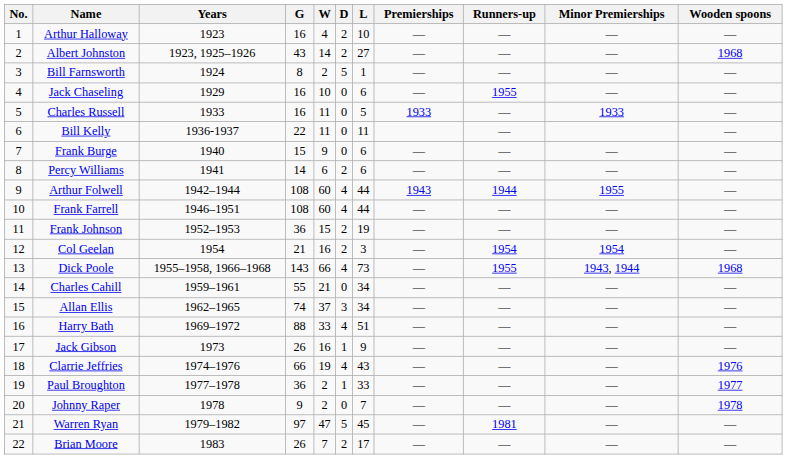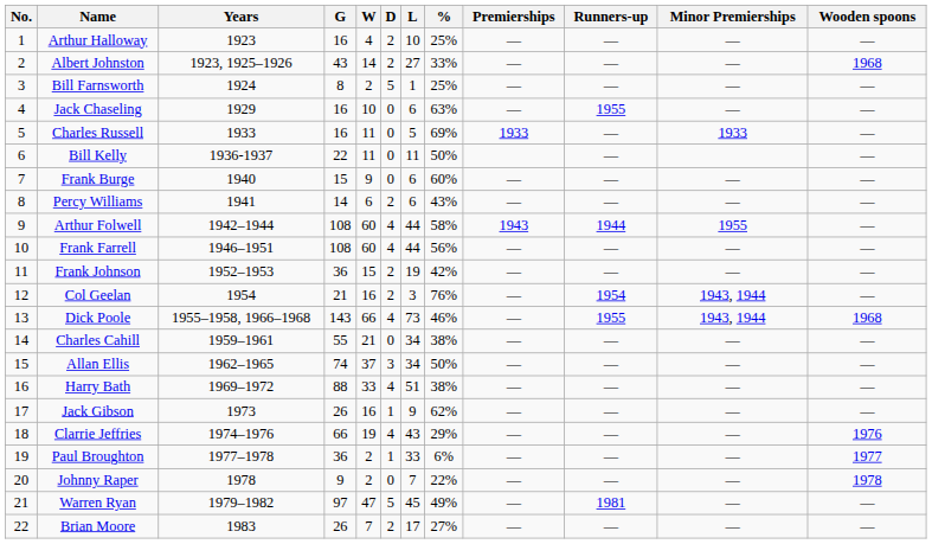 <table class="wikitable sortable" width="80%" style="text-align: center;">
 <tr>
 <th>No.</th>
 <th>Name</th>
 <th>Years</th>
 <th>G</th>
 <th>W</th>
 <th>D</th>
 <th>L</th>
+<th>%</th>
 <th>Premierships</th>
 <th>Runners-up</th>
 <th>Minor Premierships</th>
 <th>Wooden spoons</th>
 </tr>
 <tr>
 <td>1</td>
 <td><a href='#'>Arthur Halloway</a></td>
 <td>1923</td>
 <td>16</td>
 <td>4</td>
 <td>2</td>
 <td>10</td>
+<td>25%</td>
 <td>—</td>
 <td>—</td>
 <td>—</td>
 <td>—</td>
 </tr>
 <tr>
 <td>2</td>
 <td><a href='#'>Albert Johnston</a></td>
 <td>1923, 1925–1926</td>
 <td>43</td>
 <td>14</td>
 <td>2</td>
 <td>27</td>
+<td>33%</td>
 <td>—</td>
 <td>—</td>
 <td>—</td>
 <td><a href='#'>1968</a></td>
 </tr>
 <tr>
 <td>3</td>
 <td><a href='#'>Bill Farnsworth</a></td>
 <td>1924</td>
 <td>8</td>
 <td>2</td>
 <td>5</td>
 <td>1</td>
+<td>25%</td>
 <td>—</td>
 <td>—</td>
 <td>—</td>
 <td>—</td>
 </tr>
 <tr>
 <td>4</td>
 <td><a href='#'>Jack Chaseling</a></td>
 <td>1929</td>
 <td>16</td>
 <td>10</td>
 <td>0</td>
 <td>6</td>
+<td>63%</td>
 <td>—</td>
 <td><a href='#'>1955</a></td>
 <td>—</td>
 <td>—</td>
 </tr>
 <tr>
 <td>5</td>
 <td><a href='#'>Charles Russell</a></td>
 <td>1933</td>
 <td>16</td>
 <td>11</td>
 <td>0</td>
 <td>5</td>
+<td>69%</td>
 <td><a href='#'>1933</a></td>
 <td>—</td>
 <td><a href='#'>1933</a></td>
 <td>—</td>
 </tr>
 <tr>
 <td>6</td>
 <td><a href='#'>Bill Kelly</a></td>
 <td>1936-1937</td>
 <td>22</td>
 <td>11</td>
 <td>0</td>
 <td>11</td>
+<td>50%</td>
 <td></td>
 <td>—</td>
 <td></td>
 <td>—</td>
 </tr>
 <tr>
 <td>7</td>
 <td><a href='#'>Frank Burge</a></td>
 <td>1940</td>
 <td>15</td>
 <td>9</td>
 <td>0</td>
 <td>6</td>
+<td>60%</td>
 <td>—</td>
 <td>—</td>
 <td>—</td>
 <td>—</td>
 </tr>
 <tr>
 <td>8</td>
 <td><a href='#'>Percy Williams</a></td>
 <td>1941</td>
 <td>14</td>
 <td>6</td>
 <td>2</td>
 <td>6</td>
+<td>43%</td>
 <td>—</td>
 <td>—</td>
 <td>—</td>
 <td>—</td>
 </tr>
 <tr>
 <td>9</td>
 <td><a href='#'>Arthur Folwell</a></td>
 <td>1942–1944</td>
 <td>108</td>
 <td>60</td>
 <td>4</td>
 <td>44</td>
+<td>58%</td>
 <td><a href='#'>1943</a></td>
 <td><a href='#'>1944</a></td>
 <td><a href='#'>1955</a></td>
 <td>—</td>
 </tr>
 <tr>
 <td>10</td>
 <td><a href='#'>Frank Farrell</a></td>
 <td>1946–1951</td>
 <td>108</td>
 <td>60</td>
 <td>4</td>
 <td>44</td>
+<td>56%</td>
 <td>—</td>
 <td>—</td>
 <td>—</td>
 <td>—</td>
 </tr>
 <tr>
 <td>11</td>
 <td><a href='#'>Frank Johnson</a></td>
 <td>1952–1953</td>
 <td>36</td>
 <td>15</td>
 <td>2</td>
 <td>19</td>
+<td>42%</td>
 <td>—</td>
 <td>—</td>
 <td>—</td>
 <td>—</td>
 </tr>
 <tr>
 <td>12</td>
 <td><a href='#'>Col Geelan</a></td>
 <td>1954</td>
 <td>21</td>
 <td>16</td>
 <td>2</td>
 <td>3</td>
+<td>76%</td>
 <td>—</td>
 <td><a href='#'>1954</a></td>
-<td><a href='#'>1954</a></td>
+<td><a href='#'>1943</a>, <a href='#'>1944</a></td>
 <td>—</td>
 </tr>
 <tr>
 <td>13</td>
 <td><a href='#'>Dick Poole</a></td>
 <td>1955–1958, 1966–1968</td>
 <td>143</td>
 <td>66</td>
 <td>4</td>
 <td>73</td>
+<td>46%</td>
 <td>—</td>
 <td><a href='#'>1955</a></td>
 <td><a href='#'>1943</a>, <a href='#'>1944</a></td>
 <td><a href='#'>1968</a></td>
 </tr>
 <tr>
 <td>14</td>
 <td><a href='#'>Charles Cahill</a></td>
 <td>1959–1961</td>
 <td>55</td>
 <td>21</td>
 <td>0</td>
 <td>34</td>
+<td>38%</td>
 <td>—</td>
 <td>—</td>
 <td>—</td>
 <td>—</td>
 </tr>
 <tr>
 <td>15</td>
 <td><a href='#'>Allan Ellis</a></td>
 <td>1962–1965</td>
 <td>74</td>
 <td>37</td>
 <td>3</td>
 <td>34</td>
+<td>50%</td>
 <td>—</td>
 <td>—</td>
 <td>—</td>
 <td>—</td>
 </tr>
 <tr>
 <td>16</td>
 <td><a href='#'>Harry Bath</a></td>
 <td>1969–1972</td>
 <td>88</td>
 <td>33</td>
 <td>4</td>
 <td>51</td>
+<td>38%</td>
 <td>—</td>
 <td>—</td>
 <td>—</td>
 <td>—</td>
 </tr>
 <tr>
 <td>17</td>
 <td><a href='#'>Jack Gibson</a></td>
 <td>1973</td>
 <td>26</td>
 <td>16</td>
 <td>1</td>
 <td>9</td>
+<td>62%</td>
 <td>—</td>
 <td>—</td>
 <td>—</td>
 <td>—</td>
 </tr>
 <tr>
 <td>18</td>
 <td><a href='#'>Clarrie Jeffries</a></td>
 <td>1974–1976</td>
 <td>66</td>
 <td>19</td>
 <td>4</td>
 <td>43</td>
+<td>29%</td>
 <td>—</td>
 <td>—</td>
 <td>—</td>
 <td><a href='#'>1976</a></td>
 </tr>
 <tr>
 <td>19</td>
 <td><a href='#'>Paul Broughton</a></td>
 <td>1977–1978</td>
 <td>36</td>
 <td>2</td>
 <td>1</td>
 <td>33</td>
+<td>6%</td>
 <td>—</td>
 <td>—</td>
 <td>—</td>
 <td><a href='#'>1977</a></td>
 </tr>
 <tr>
 <td>20</td>
 <td><a href='#'>Johnny Raper</a></td>
 <td>1978</td>
 <td>9</td>
 <td>2</td>
 <td>0</td>
 <td>7</td>
+<td>22%</td>
 <td>—</td>
 <td>—</td>
 <td>—</td>
 <td><a href='#'>1978</a></td>
 </tr>
 <tr>
 <td>21</td>
 <td><a href='#'>Warren Ryan</a></td>
 <td>1979–1982</td>
 <td>97</td>
 <td>47</td>
 <td>5</td>
 <td>45</td>
+<td>49%</td>
 <td>—</td>
 <td><a href='#'>1981</a></td>
 <td>—</td>
 <td>—</td>
 </tr>
 <tr>
 <td>22</td>
 <td><a href='#'>Brian Moore</a></td>
 <td>1983</td>
 <td>26</td>
 <td>7</td>
 <td>2</td>
 <td>17</td>
+<td>27%</td>
 <td>—</td>
 <td>—</td>
 <td>—</td>
 <td>—</td>
 </tr>
 </table>
